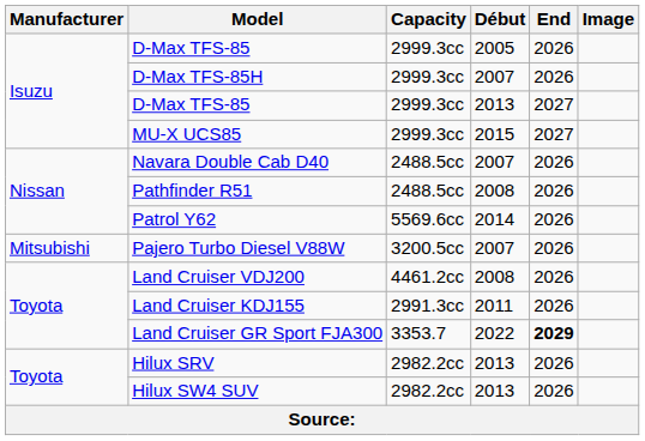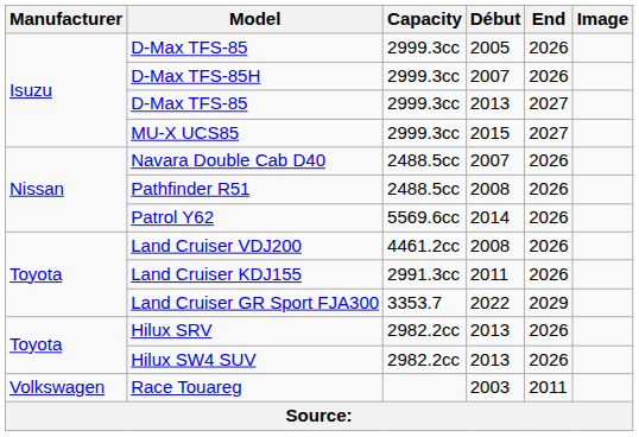 <table class="wikitable">
 <tr>
 <th>Manufacturer</th>
 <th>Model</th>
 <th>Capacity</th>
 <th>Début</th>
 <th>End</th>
 <th>Image</th>
 </tr>
 <tr>
 <td rowspan="4"> <a href='#'>Isuzu</a></td>
 <td><a href='#'>D-Max TFS-85</a></td>
 <td>2999.3cc</td>
 <td>2005</td>
 <td>2026</td>
 <td></td>
 </tr>
 <tr>
 <td><a href='#'>D-Max TFS-85H</a></td>
 <td>2999.3cc</td>
 <td>2007</td>
 <td>2026</td>
 <td></td>
 </tr>
 <tr>
 <td><a href='#'>D-Max TFS-85</a></td>
 <td>2999.3cc</td>
 <td>2013</td>
 <td>2027</td>
 <td></td>
 </tr>
 <tr>
 <td><a href='#'>MU-X UCS85</a></td>
 <td>2999.3cc</td>
 <td>2015</td>
 <td>2027</td>
 <td></td>
 </tr>
 <tr>
 <td rowspan="3"> <a href='#'>Nissan</a></td>
 <td><a href='#'>Navara Double Cab D40</a></td>
 <td>2488.5cc</td>
 <td>2007</td>
 <td>2026</td>
 <td></td>
 </tr>
 <tr>
 <td><a href='#'>Pathfinder R51</a></td>
 <td>2488.5cc</td>
 <td>2008</td>
 <td>2026</td>
 <td></td>
 </tr>
 <tr>
 <td><a href='#'>Patrol Y62</a></td>
 <td>5569.6cc</td>
 <td>2014</td>
 <td>2026</td>
 <td></td>
 </tr>
 <tr>
-<td> <a href='#'>Mitsubishi</a></td>
-<td><a href='#'>Pajero Turbo Diesel V88W</a></td>
-<td>3200.5cc</td>
-<td>2007</td>
-<td>2026</td>
-<td></td>
-</tr>
-<tr>
 <td rowspan="3"> <a href='#'>Toyota</a></td>
 <td><a href='#'>Land Cruiser VDJ200</a></td>
 <td>4461.2cc</td>
 <td>2008</td>
 <td>2026</td>
 <td></td>
 </tr>
 <tr>
 <td><a href='#'>Land Cruiser KDJ155</a></td>
 <td>2991.3cc</td>
 <td>2011</td>
 <td>2026</td>
 <td></td>
 </tr>
 <tr>
 <td><a href='#'>Land Cruiser GR Sport FJA300</a></td>
 <td>3353.7</td>
 <td>2022</td>
-<td><strong>2029</strong></td>
+<td>2029</td>
 <td></td>
 </tr>
 <tr>
 <td rowspan="2"> <a href='#'>Toyota</a></td>
 <td><a href='#'>Hilux SRV</a></td>
 <td>2982.2cc</td>
 <td>2013</td>
 <td>2026</td>
 <td></td>
 </tr>
 <tr>
 <td><a href='#'>Hilux SW4 SUV</a></td>
 <td>2982.2cc</td>
 <td>2013</td>
 <td>2026</td>
 <td></td>
 </tr>
 <tr>
+<td> <a href='#'>Volkswagen</a></td>
+<td><a href='#'>Race Touareg</a></td>
+<td></td>
+<td>2003</td>
+<td>2011</td>
+<td></td>
+</tr>
+<tr>
 <th colspan="6">Source:</th>
 </tr>
 </table>
